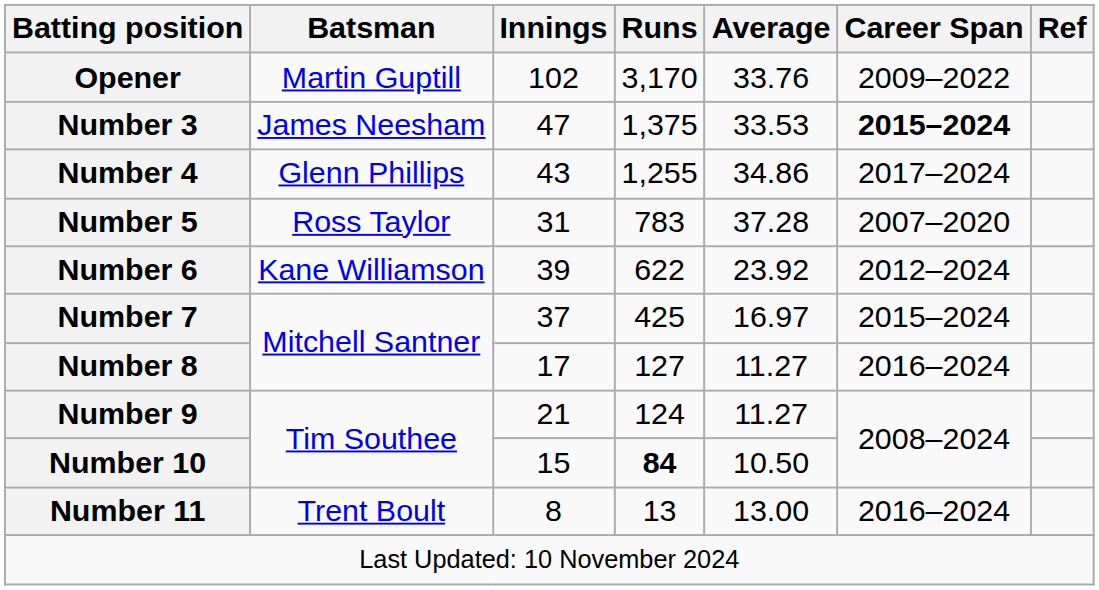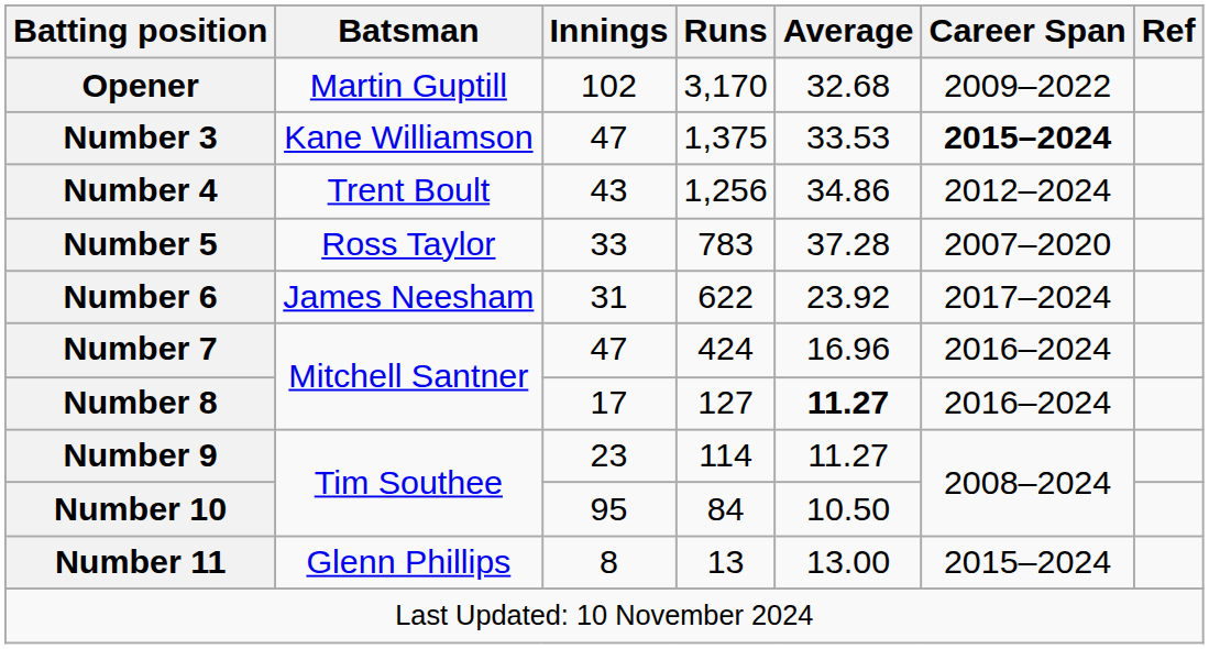 <table class="wikitable sortable" style=text-align:center;>
 <tr>
 <th scope="col">Batting position</th>
 <th scope="col">Batsman</th>
 <th scope="col">Innings</th>
 <th scope="col">Runs</th>
 <th scope="col">Average</th>
 <th scope="col">Career Span</th>
 <th scope="col">Ref</th>
 </tr>
 <tr>
 <th scope=row style=text-align:center;>Opener</th>
 <td><a href='#'>Martin Guptill</a></td>
 <td>102</td>
 <td>3,170</td>
-<td>33.76</td>
+<td>32.68</td>
 <td>2009–2022</td>
 <td></td>
 </tr>
 <tr>
 <th scope=row style=text-align:center;>Number 3</th>
-<td><a href='#'>James Neesham</a></td>
+<td><a href='#'>Kane Williamson</a></td>
 <td>47</td>
 <td>1,375</td>
 <td>33.53</td>
 <td><strong>2015–2024</strong></td>
 <td></td>
 </tr>
 <tr>
 <th scope=row style=text-align:center;>Number 4</th>
-<td><a href='#'>Glenn Phillips</a></td>
+<td><a href='#'>Trent Boult</a></td>
 <td>43</td>
-<td>1,255</td>
+<td>1,256</td>
 <td>34.86</td>
-<td>2017–2024</td>
+<td>2012–2024</td>
 <td></td>
 </tr>
 <tr>
 <th scope=row style=text-align:center;>Number 5</th>
 <td><a href='#'>Ross Taylor</a></td>
-<td>31</td>
+<td>33</td>
 <td>783</td>
 <td>37.28</td>
 <td>2007–2020</td>
 <td></td>
 </tr>
 <tr>
 <th scope=row style=text-align:center;>Number 6</th>
-<td><a href='#'>Kane Williamson</a></td>
-<td>39</td>
+<td><a href='#'>James Neesham</a></td>
+<td>31</td>
 <td>622</td>
 <td>23.92</td>
-<td>2012–2024</td>
+<td>2017–2024</td>
 <td></td>
 </tr>
 <tr>
 <th scope=row style=text-align:center;>Number 7</th>
 <td rowspan=2><a href='#'>Mitchell Santner</a></td>
-<td>37</td>
-<td>425</td>
-<td>16.97</td>
-<td>2015–2024</td>
+<td>47</td>
+<td>424</td>
+<td>16.96</td>
+<td>2016–2024</td>
 <td></td>
 </tr>
 <tr>
 <th scope=row style=text-align:center;>Number 8</th>
 <td>17</td>
 <td>127</td>
-<td>11.27</td>
+<td><strong>11.27</strong></td>
 <td>2016–2024</td>
 <td></td>
 </tr>
 <tr>
 <th scope=row style=text-align:center;>Number 9</th>
 <td rowspan=2><a href='#'>Tim Southee</a></td>
-<td>21</td>
-<td>124</td>
+<td>23</td>
+<td>114</td>
 <td>11.27</td>
 <td rowspan=2>2008–2024</td>
 <td></td>
 </tr>
 <tr>
 <th scope=row style=text-align:center;>Number 10</th>
-<td>15</td>
-<td><strong>84</strong></td>
+<td>95</td>
+<td>84</td>
 <td>10.50</td>
 <td></td>
 </tr>
 <tr>
 <th scope=row style=text-align:center;>Number 11</th>
-<td><a href='#'>Trent Boult</a></td>
+<td><a href='#'>Glenn Phillips</a></td>
 <td>8</td>
 <td>13</td>
 <td>13.00</td>
-<td>2016–2024</td>
+<td>2015–2024</td>
 <td></td>
 </tr>
 <tr>
 <td colspan=7><small>Last Updated: 10 November 2024</small></td>
 </tr>
 </table>
